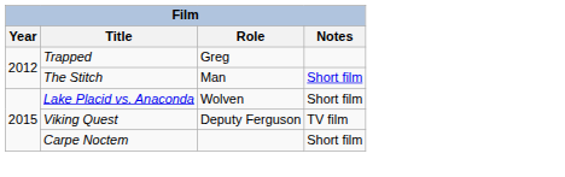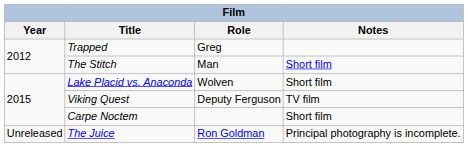 <table class="wikitable">
 <tr>
 <th colspan="4" style="background:lightsteelblue;">Film</th>
 </tr>
 <tr>
 <th>Year</th>
 <th>Title</th>
 <th>Role</th>
 <th>Notes</th>
 </tr>
 <tr>
 <td rowspan="2">2012</td>
 <td><em>Trapped</em></td>
 <td>Greg</td>
 <td></td>
 </tr>
 <tr>
 <td><em>The Stitch</em></td>
 <td>Man</td>
 <td><a href='#'>Short film</a></td>
 </tr>
 <tr>
 <td rowspan="3">2015</td>
 <td><em><a href='#'>Lake Placid vs. Anaconda</a></em></td>
 <td>Wolven</td>
 <td>Short film</td>
 </tr>
 <tr>
 <td><em>Viking Quest</em></td>
 <td>Deputy Ferguson</td>
 <td>TV film</td>
 </tr>
 <tr>
 <td><em>Carpe Noctem</em></td>
 <td></td>
 <td>Short film</td>
 </tr>
+<tr>
+<td>Unreleased</td>
+<td><a href='#'><em>The Juice</em></a></td>
+<td><a href='#'>Ron Goldman</a></td>
+<td>Principal photography is incomplete.</td>
+</tr>
 </table>
